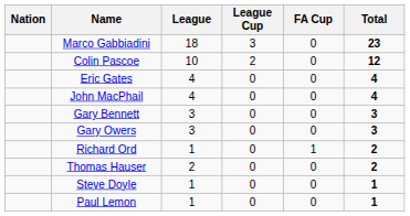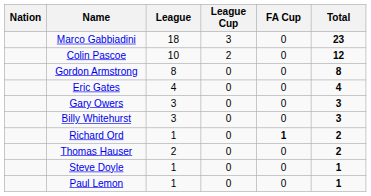 <table class="wikitable" style="text-align: center;">
 <tr>
 <th width=60>Nation</th>
 <th width=150>Name</th>
 <th width=80>League</th>
 <th width=80>League Cup</th>
 <th width=80>FA Cup</th>
 <th width=80>Total</th>
 </tr>
 <tr>
 <td></td>
 <td><a href='#'>Marco Gabbiadini</a></td>
 <td>18</td>
 <td>3</td>
 <td>0</td>
 <td><strong>23</strong></td>
 </tr>
 <tr>
 <td></td>
 <td><a href='#'>Colin Pascoe</a></td>
 <td>10</td>
 <td>2</td>
 <td>0</td>
 <td><strong>12</strong></td>
 </tr>
 <tr>
 <td></td>
+<td><a href='#'>Gordon Armstrong</a></td>
+<td>8</td>
+<td>0</td>
+<td>0</td>
+<td><strong>8</strong></td>
+</tr>
+<tr>
+<td></td>
 <td><a href='#'>Eric Gates</a></td>
 <td>4</td>
 <td>0</td>
 <td>0</td>
 <td><strong>4</strong></td>
-</tr>
-<tr>
-<td></td>
-<td><a href='#'>John MacPhail</a></td>
-<td>4</td>
-<td>0</td>
-<td>0</td>
-<td><strong>4</strong></td>
-</tr>
-<tr>
-<td></td>
-<td><a href='#'>Gary Bennett</a></td>
-<td>3</td>
-<td>0</td>
-<td>0</td>
-<td><strong>3</strong></td>
 </tr>
 <tr>
 <td></td>
 <td><a href='#'>Gary Owers</a></td>
 <td>3</td>
 <td>0</td>
 <td>0</td>
 <td><strong>3</strong></td>
 </tr>
 <tr>
 <td></td>
+<td><a href='#'>Billy Whitehurst</a></td>
+<td>3</td>
+<td>0</td>
+<td>0</td>
+<td><strong>3</strong></td>
+</tr>
+<tr>
+<td></td>
 <td><a href='#'>Richard Ord</a></td>
 <td>1</td>
 <td>0</td>
-<td>1</td>
+<td><strong>1</strong></td>
 <td><strong>2</strong></td>
 </tr>
 <tr>
 <td></td>
 <td><a href='#'>Thomas Hauser</a></td>
 <td>2</td>
 <td>0</td>
 <td>0</td>
 <td><strong>2</strong></td>
 </tr>
 <tr>
 <td></td>
 <td><a href='#'>Steve Doyle</a></td>
 <td>1</td>
 <td>0</td>
 <td>0</td>
 <td><strong>1</strong></td>
 </tr>
 <tr>
 <td></td>
 <td><a href='#'>Paul Lemon</a></td>
 <td>1</td>
 <td>0</td>
 <td>0</td>
 <td><strong>1</strong></td>
 </tr>
 </table>
